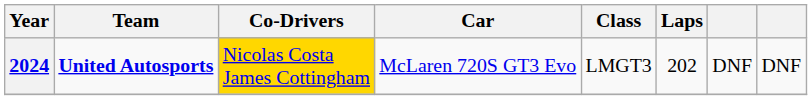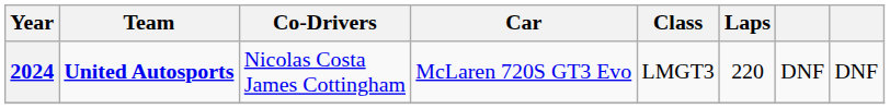 <table class="wikitable" style="text-align:center; font-size:90%">
 <tr>
 <th>Year</th>
 <th>Team</th>
 <th>Co-Drivers</th>
 <th>Car</th>
 <th>Class</th>
 <th>Laps</th>
 <th></th>
 <th></th>
 </tr>
 <tr>
 <th><a href='#'>2024</a></th>
 <td align="left"><strong> <a href='#'>United Autosports</a></strong></td>
-<td align="left" style="background: gold;"> <a href='#'>Nicolas Costa</a><br> <a href='#'>James Cottingham</a></td>
+<td align="left"> <a href='#'>Nicolas Costa</a><br> <a href='#'>James Cottingham</a></td>
 <td align="left"><a href='#'>McLaren 720S GT3 Evo</a></td>
 <td>LMGT3</td>
-<td>202</td>
+<td>220</td>
 <td>DNF</td>
 <td>DNF</td>
 </tr>
 <tr>
 </tr>
 </table>
